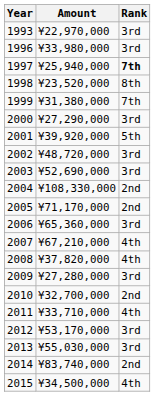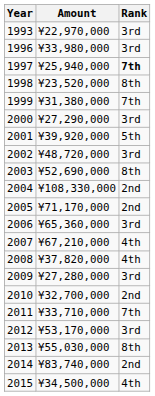 <table class="wikitable">
 <tr>
 <th>Year</th>
 <th>Amount</th>
 <th>Rank</th>
 </tr>
 <tr>
 <td>1993</td>
 <td>¥22,970,000</td>
 <td>3rd</td>
 </tr>
 <tr>
 <td>1996</td>
 <td>¥33,980,000</td>
 <td>3rd</td>
 </tr>
 <tr>
 <td>1997</td>
 <td>¥25,940,000</td>
 <td><strong>7th</strong></td>
 </tr>
 <tr>
 <td>1998</td>
 <td>¥23,520,000</td>
 <td>8th</td>
 </tr>
 <tr>
 <td>1999</td>
 <td>¥31,380,000</td>
 <td>7th</td>
 </tr>
 <tr>
 <td>2000</td>
 <td>¥27,290,000</td>
 <td>3rd</td>
 </tr>
 <tr>
 <td>2001</td>
 <td>¥39,920,000</td>
 <td>5th</td>
 </tr>
 <tr>
 <td>2002</td>
 <td>¥48,720,000</td>
 <td>3rd</td>
 </tr>
 <tr>
 <td>2003</td>
 <td>¥52,690,000</td>
-<td>3rd</td>
+<td>8th</td>
 </tr>
 <tr>
 <td>2004</td>
 <td>¥108,330,000</td>
 <td>2nd</td>
 </tr>
 <tr>
 <td>2005</td>
 <td>¥71,170,000</td>
 <td>2nd</td>
 </tr>
 <tr>
 <td>2006</td>
 <td>¥65,360,000</td>
 <td>3rd</td>
 </tr>
 <tr>
 <td>2007</td>
 <td>¥67,210,000</td>
 <td>4th</td>
 </tr>
 <tr>
 <td>2008</td>
 <td>¥37,820,000</td>
 <td>4th</td>
 </tr>
 <tr>
 <td>2009</td>
 <td>¥27,280,000</td>
 <td>3rd</td>
 </tr>
 <tr>
 <td>2010</td>
 <td>¥32,700,000</td>
 <td>2nd</td>
 </tr>
 <tr>
 <td>2011</td>
 <td>¥33,710,000</td>
-<td>4th</td>
+<td>7th</td>
 </tr>
 <tr>
 <td>2012</td>
 <td>¥53,170,000</td>
 <td>3rd</td>
 </tr>
 <tr>
 <td>2013</td>
 <td>¥55,030,000</td>
-<td>3rd</td>
+<td>8th</td>
 </tr>
 <tr>
 <td>2014</td>
 <td>¥83,740,000</td>
 <td>2nd</td>
 </tr>
 <tr>
 <td>2015</td>
 <td>¥34,500,000</td>
 <td>4th</td>
 </tr>
 </table>
